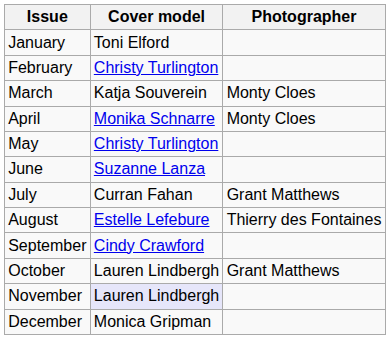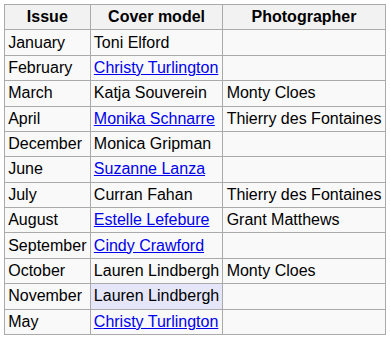 <table class="wikitable">
 <tr>
 <th>Issue</th>
 <th>Cover model</th>
 <th>Photographer</th>
 </tr>
 <tr>
 <td>January</td>
 <td>Toni Elford</td>
 <td></td>
 </tr>
 <tr>
 <td>February</td>
 <td><a href='#'>Christy Turlington</a></td>
 <td></td>
 </tr>
 <tr>
 <td>March</td>
 <td>Katja Souverein</td>
 <td>Monty Cloes</td>
 </tr>
 <tr>
 <td>April</td>
 <td><a href='#'>Monika Schnarre</a></td>
-<td>Monty Cloes</td>
+<td>Thierry des Fontaines</td>
 </tr>
 <tr>
-<td>May</td>
-<td><a href='#'>Christy Turlington</a></td>
+<td>December</td>
+<td>Monica Gripman</td>
 <td></td>
 </tr>
 <tr>
 <td>June</td>
 <td><a href='#'>Suzanne Lanza</a></td>
 <td></td>
 </tr>
 <tr>
 <td>July</td>
 <td>Curran Fahan</td>
-<td>Grant Matthews</td>
+<td>Thierry des Fontaines</td>
 </tr>
 <tr>
 <td>August</td>
 <td><a href='#'>Estelle Lefebure</a></td>
-<td>Thierry des Fontaines</td>
+<td>Grant Matthews</td>
 </tr>
 <tr>
 <td>September</td>
 <td><a href='#'>Cindy Crawford</a></td>
 <td></td>
 </tr>
 <tr>
 <td>October</td>
 <td>Lauren Lindbergh</td>
-<td>Grant Matthews</td>
+<td>Monty Cloes</td>
 </tr>
 <tr>
 <td>November</td>
 <td style="background: lavender;">Lauren Lindbergh</td>
 <td></td>
 </tr>
 <tr>
-<td>December</td>
-<td>Monica Gripman</td>
+<td>May</td>
+<td><a href='#'>Christy Turlington</a></td>
 <td></td>
 </tr>
 </table>
